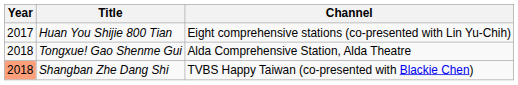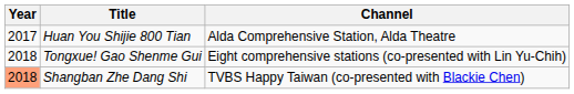 <table class="wikitable">
 <tr>
 <th>Year</th>
 <th>Title</th>
 <th>Channel</th>
 </tr>
 <tr>
 <td>2017</td>
 <td><em>Huan You Shijie 800 Tian</em></td>
-<td>Eight comprehensive stations (co-presented with Lin Yu-Chih)</td>
+<td>Alda Comprehensive Station, Alda Theatre</td>
 </tr>
 <tr>
 <td>2018</td>
 <td><em>Tongxue! Gao Shenme Gui</em></td>
-<td>Alda Comprehensive Station, Alda Theatre</td>
+<td>Eight comprehensive stations (co-presented with Lin Yu-Chih)</td>
 </tr>
 <tr>
 <td style="background: lightsalmon;">2018</td>
 <td><em>Shangban Zhe Dang Shi</em></td>
 <td>TVBS Happy Taiwan (co-presented with <a href='#'>Blackie Chen</a>)</td>
 </tr>
 </table>
